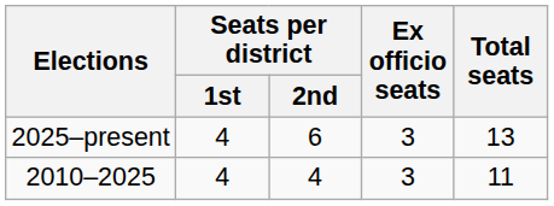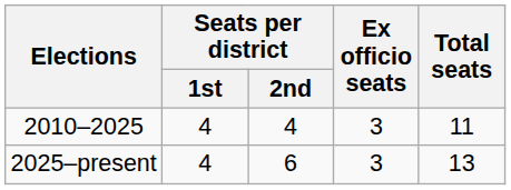 <table class="wikitable">
 <tr>
 <th rowspan="2">Elections</th>
 <th colspan="2">Seats per district</th>
 <th rowspan="2" width="50px">Ex officio seats</th>
 <th rowspan="2" width="50px">Total seats</th>
 </tr>
 <tr>
 <th width="50px">1st</th>
 <th width="50px">2nd</th>
 </tr>
 <tr align="center">
+<td>2010–2025</td>
+<td>4</td>
+<td>4</td>
+<td>3</td>
+<td>11</td>
+</tr>
+<tr align="center">
 <td>2025–present</td>
 <td>4</td>
 <td>6</td>
 <td>3</td>
 <td>13</td>
 </tr>
-<tr align="center">
-<td>2010–2025</td>
-<td>4</td>
-<td>4</td>
-<td>3</td>
-<td>11</td>
-</tr>
 </table>
